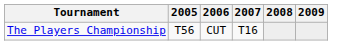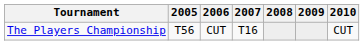 <table class="wikitable" style="font-size:95%;text-align:center;">
 <tr>
 <th>Tournament</th>
 <th>2005</th>
 <th>2006</th>
 <th>2007</th>
 <th>2008</th>
 <th>2009</th>
+<th>2010</th>
 </tr>
 <tr>
 <td align=left><a href='#'>The Players Championship</a></td>
 <td>T56</td>
 <td>CUT</td>
 <td>T16</td>
 <td style="background:#eeeeee;"></td>
 <td style="background:#eeeeee;"></td>
+<td>CUT</td>
 </tr>
 </table>
